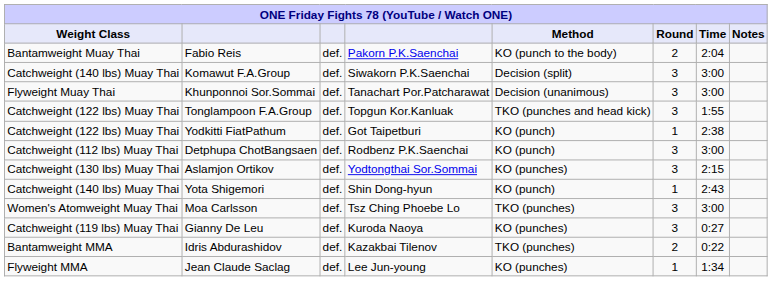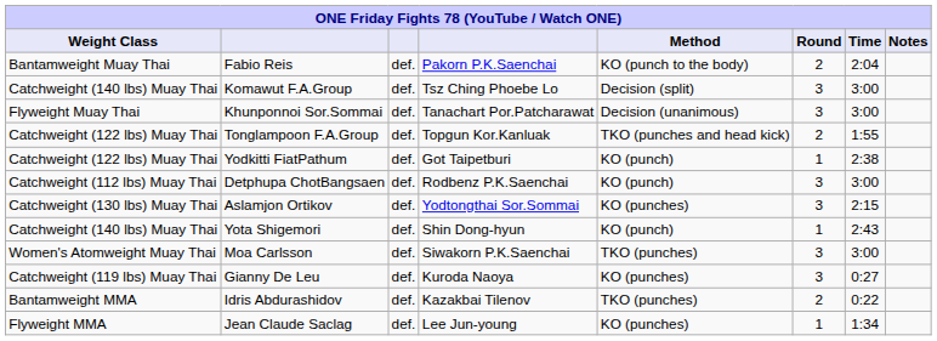 <table class="wikitable" style="font-size: 80%;">
 <tr>
 <th colspan="8" style="background-color: #ccf; color: #000080; text-align: center;"><strong>ONE Friday Fights 78 (YouTube / Watch ONE)</strong></th>
 </tr>
 <tr>
 <th colspan="1" style="background-color: #E6E8FA; color: #000000; text-align: center;">Weight Class</th>
 <th colspan="1" style="background-color: #E6E8FA; color: #000000; text-align: center;"></th>
 <th colspan="1" style="background-color: #E6E8FA; color: #000000; text-align: center;"></th>
 <th colspan="1" style="background-color: #E6E8FA; color: #000000; text-align: center;"></th>
 <th colspan="1" style="background-color: #E6E8FA; color: #000000; text-align: center;">Method</th>
 <th colspan="1" style="background-color: #E6E8FA; color: #000000; text-align: center;">Round</th>
 <th colspan="1" style="background-color: #E6E8FA; color: #000000; text-align: center;">Time</th>
 <th colspan="1" style="background-color: #E6E8FA; color: #000000; text-align: center;">Notes</th>
 </tr>
 <tr>
 <td>Bantamweight Muay Thai</td>
 <td> Fabio Reis</td>
 <td>def.</td>
 <td> <a href='#'>Pakorn P.K.Saenchai</a></td>
 <td>KO (punch to the body)</td>
 <td align=center>2</td>
 <td align=center>2:04</td>
 <td></td>
 </tr>
 <tr>
 <td>Catchweight (140 lbs) Muay Thai</td>
 <td> Komawut F.A.Group</td>
 <td>def.</td>
-<td> Siwakorn P.K.Saenchai</td>
+<td> Tsz Ching Phoebe Lo</td>
 <td>Decision (split)</td>
 <td align=center>3</td>
 <td align=center>3:00</td>
 <td></td>
 </tr>
 <tr>
 <td>Flyweight Muay Thai</td>
 <td> Khunponnoi Sor.Sommai</td>
 <td>def.</td>
 <td> Tanachart Por.Patcharawat</td>
 <td>Decision (unanimous)</td>
 <td align=center>3</td>
 <td align=center>3:00</td>
 <td></td>
 </tr>
 <tr>
 <td>Catchweight (122 lbs) Muay Thai</td>
 <td> Tonglampoon F.A.Group</td>
 <td>def.</td>
 <td> Topgun Kor.Kanluak</td>
 <td>TKO (punches and head kick)</td>
-<td align=center>3</td>
+<td align=center>2</td>
 <td align=center>1:55</td>
 <td></td>
 </tr>
 <tr>
 <td>Catchweight (122 lbs) Muay Thai</td>
 <td> Yodkitti FiatPathum</td>
 <td>def.</td>
 <td> Got Taipetburi</td>
 <td>KO (punch)</td>
 <td align=center>1</td>
 <td align=center>2:38</td>
 <td></td>
 </tr>
 <tr>
 <td>Catchweight (112 lbs) Muay Thai</td>
 <td> Detphupa ChotBangsaen</td>
 <td>def.</td>
 <td> Rodbenz P.K.Saenchai</td>
 <td>KO (punch)</td>
 <td align=center>3</td>
 <td align=center>3:00</td>
 <td></td>
 </tr>
 <tr>
 <td>Catchweight (130 lbs) Muay Thai</td>
 <td> Aslamjon Ortikov</td>
 <td>def.</td>
 <td> <a href='#'>Yodtongthai Sor.Sommai</a></td>
 <td>KO (punches)</td>
 <td align=center>3</td>
 <td align=center>2:15</td>
 <td></td>
 </tr>
 <tr>
 <td>Catchweight (140 lbs) Muay Thai</td>
 <td> Yota Shigemori</td>
 <td>def.</td>
 <td> Shin Dong-hyun</td>
 <td>KO (punch)</td>
 <td align=center>1</td>
 <td align=center>2:43</td>
 <td></td>
 </tr>
 <tr>
 <td>Women's Atomweight Muay Thai</td>
 <td> Moa Carlsson</td>
 <td>def.</td>
-<td> Tsz Ching Phoebe Lo</td>
+<td> Siwakorn P.K.Saenchai</td>
 <td>TKO (punches)</td>
 <td align=center>3</td>
 <td align=center>3:00</td>
 <td></td>
 </tr>
 <tr>
 <td>Catchweight (119 lbs) Muay Thai</td>
 <td> Gianny De Leu</td>
 <td>def.</td>
 <td> Kuroda Naoya</td>
 <td>KO (punches)</td>
 <td align=center>3</td>
 <td align=center>0:27</td>
 <td></td>
 </tr>
 <tr>
 <td>Bantamweight MMA</td>
 <td> Idris Abdurashidov</td>
 <td>def.</td>
 <td> Kazakbai Tilenov</td>
 <td>TKO (punches)</td>
 <td align=center>2</td>
 <td align=center>0:22</td>
 <td></td>
 </tr>
 <tr>
 <td>Flyweight MMA</td>
 <td> Jean Claude Saclag</td>
 <td>def.</td>
 <td> Lee Jun-young</td>
 <td>KO (punches)</td>
 <td align=center>1</td>
 <td align=center>1:34</td>
 <td></td>
 </tr>
 </table>
